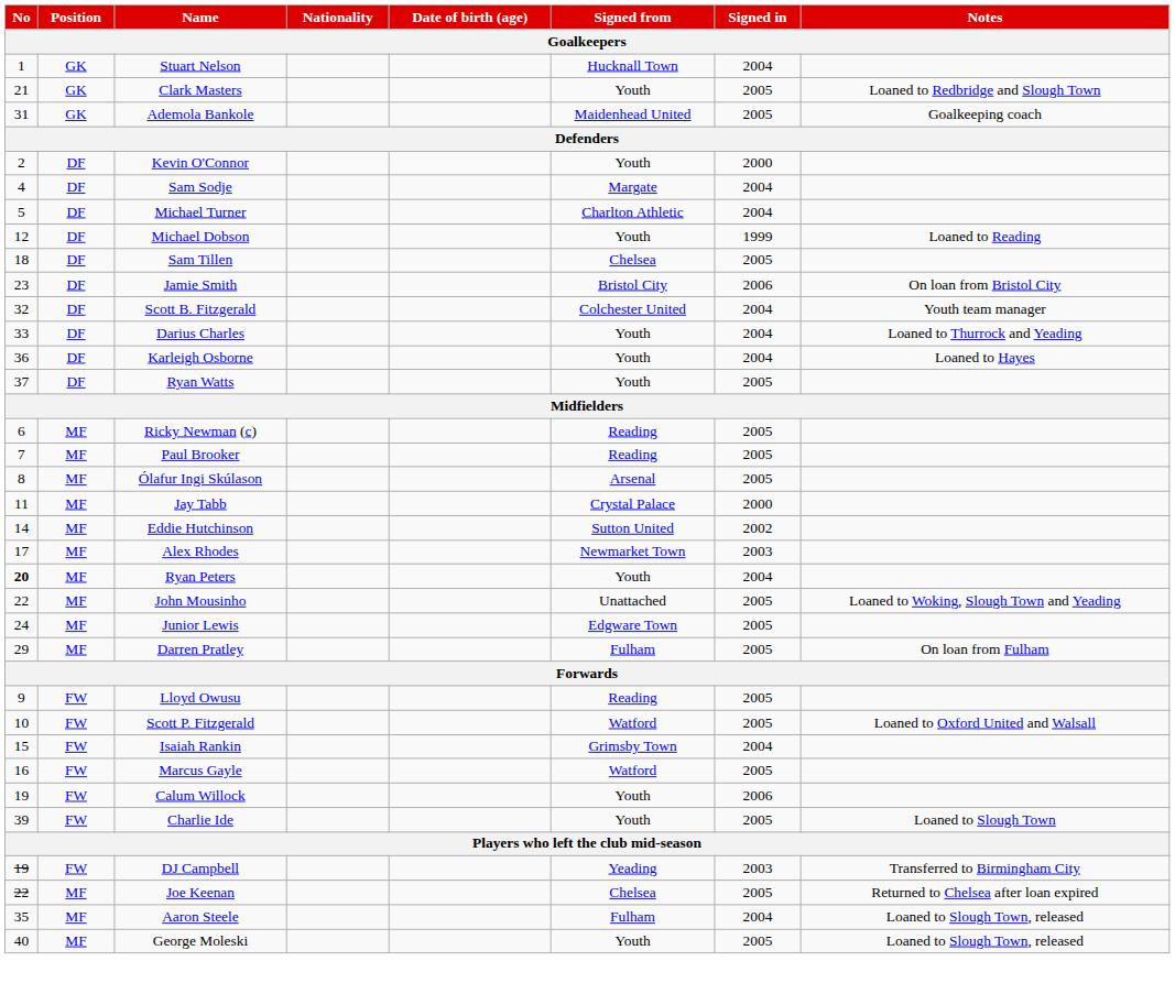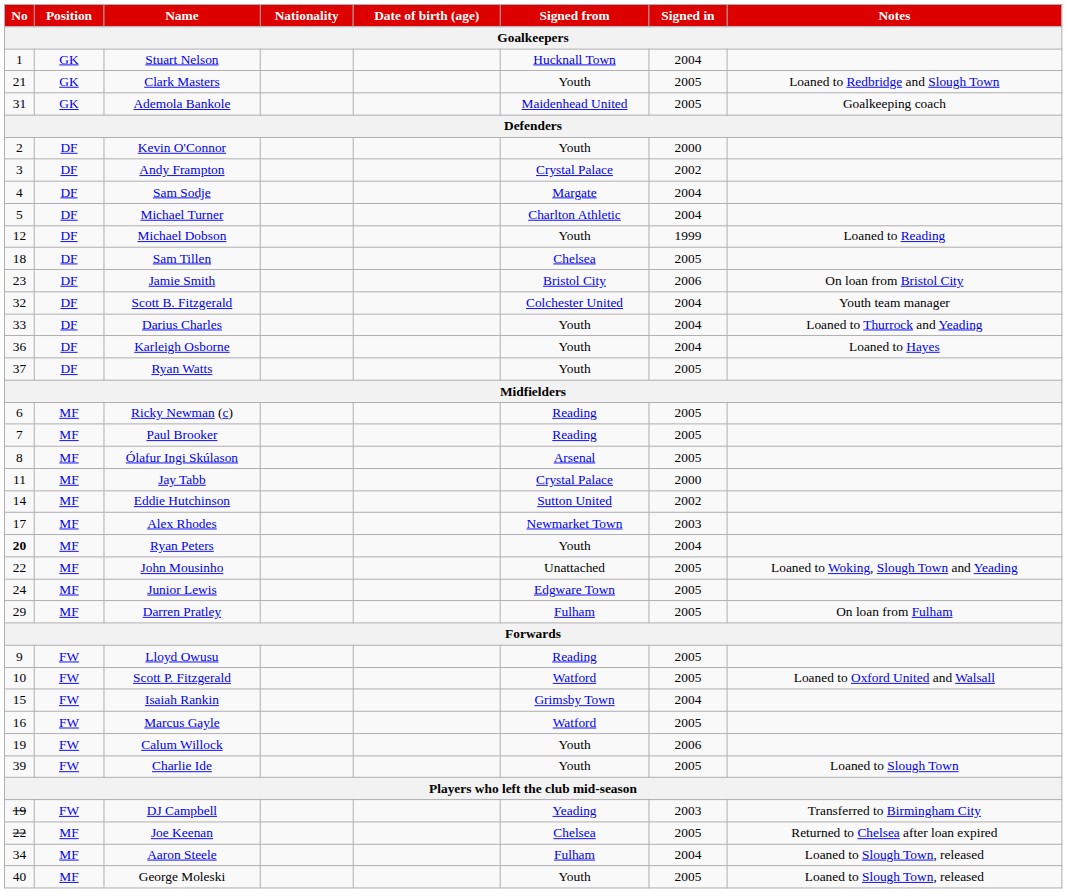 <table class="wikitable"  style="text-align:center; font-size:90%; width:90%;">
 <tr>
 <th style="background:#d00; color:white; text-align:center;">No</th>
 <th style="background:#d00; color:white; text-align:center;">Position</th>
 <th style="background:#d00; color:white; text-align:center;">Name</th>
 <th style="background:#d00; color:white; text-align:center;">Nationality</th>
 <th style="background:#d00; color:white; text-align:center;">Date of birth (age)</th>
 <th style="background:#d00; color:white; text-align:center;">Signed from</th>
 <th style="background:#d00; color:white; text-align:center;">Signed in</th>
 <th style="background:#d00; color:white; text-align:center;">Notes</th>
 </tr>
 <tr>
 <th colspan="8">Goalkeepers</th>
 </tr>
 <tr>
 <td>1</td>
 <td><a href='#'>GK</a></td>
 <td><a href='#'>Stuart Nelson</a></td>
 <td></td>
 <td></td>
 <td><a href='#'>Hucknall Town</a></td>
 <td>2004</td>
 <td></td>
 </tr>
 <tr>
 <td>21</td>
 <td><a href='#'>GK</a></td>
 <td><a href='#'>Clark Masters</a></td>
 <td></td>
 <td></td>
 <td>Youth</td>
 <td>2005</td>
 <td>Loaned to <a href='#'>Redbridge</a> and <a href='#'>Slough Town</a></td>
 </tr>
 <tr>
 <td>31</td>
 <td><a href='#'>GK</a></td>
 <td><a href='#'>Ademola Bankole</a></td>
 <td></td>
 <td></td>
 <td><a href='#'>Maidenhead United</a></td>
 <td>2005</td>
 <td>Goalkeeping coach</td>
 </tr>
 <tr>
 <th colspan="8">Defenders</th>
 </tr>
 <tr>
 <td>2</td>
 <td><a href='#'>DF</a></td>
 <td><a href='#'>Kevin O'Connor</a></td>
 <td></td>
 <td></td>
 <td>Youth</td>
 <td>2000</td>
+<td></td>
+</tr>
+<tr>
+<td>3</td>
+<td><a href='#'>DF</a></td>
+<td><a href='#'>Andy Frampton</a></td>
+<td></td>
+<td></td>
+<td><a href='#'>Crystal Palace</a></td>
+<td>2002</td>
 <td></td>
 </tr>
 <tr>
 <td>4</td>
 <td><a href='#'>DF</a></td>
 <td><a href='#'>Sam Sodje</a></td>
 <td></td>
 <td></td>
 <td><a href='#'>Margate</a></td>
 <td>2004</td>
 <td></td>
 </tr>
 <tr>
 <td>5</td>
 <td><a href='#'>DF</a></td>
 <td><a href='#'>Michael Turner</a></td>
 <td></td>
 <td></td>
 <td><a href='#'>Charlton Athletic</a></td>
 <td>2004</td>
 <td></td>
 </tr>
 <tr>
 <td>12</td>
 <td><a href='#'>DF</a></td>
 <td><a href='#'>Michael Dobson</a></td>
 <td></td>
 <td></td>
 <td>Youth</td>
 <td>1999</td>
 <td>Loaned to <a href='#'>Reading</a></td>
 </tr>
 <tr>
 <td>18</td>
 <td><a href='#'>DF</a></td>
 <td><a href='#'>Sam Tillen</a></td>
 <td></td>
 <td></td>
 <td><a href='#'>Chelsea</a></td>
 <td>2005</td>
 <td></td>
 </tr>
 <tr>
 <td>23</td>
 <td><a href='#'>DF</a></td>
 <td><a href='#'>Jamie Smith</a></td>
 <td></td>
 <td></td>
 <td><a href='#'>Bristol City</a></td>
 <td>2006</td>
 <td>On loan from <a href='#'>Bristol City</a></td>
 </tr>
 <tr>
 <td>32</td>
 <td><a href='#'>DF</a></td>
 <td><a href='#'>Scott B. Fitzgerald</a></td>
 <td></td>
 <td></td>
 <td><a href='#'>Colchester United</a></td>
 <td>2004</td>
 <td>Youth team manager</td>
 </tr>
 <tr>
 <td>33</td>
 <td><a href='#'>DF</a></td>
 <td><a href='#'>Darius Charles</a></td>
 <td></td>
 <td></td>
 <td>Youth</td>
 <td>2004</td>
 <td>Loaned to <a href='#'>Thurrock</a> and <a href='#'>Yeading</a></td>
 </tr>
 <tr>
 <td>36</td>
 <td><a href='#'>DF</a></td>
 <td><a href='#'>Karleigh Osborne</a></td>
 <td></td>
 <td></td>
 <td>Youth</td>
 <td>2004</td>
 <td>Loaned to <a href='#'>Hayes</a></td>
 </tr>
 <tr>
 <td>37</td>
 <td><a href='#'>DF</a></td>
 <td><a href='#'>Ryan Watts</a></td>
 <td></td>
 <td></td>
 <td>Youth</td>
 <td>2005</td>
 <td></td>
 </tr>
 <tr>
 <th colspan="8">Midfielders</th>
 </tr>
 <tr>
 <td>6</td>
 <td><a href='#'>MF</a></td>
 <td><a href='#'>Ricky Newman</a> (<a href='#'>c</a>)</td>
 <td></td>
 <td></td>
 <td><a href='#'>Reading</a></td>
 <td>2005</td>
 <td></td>
 </tr>
 <tr>
 <td>7</td>
 <td><a href='#'>MF</a></td>
 <td><a href='#'>Paul Brooker</a></td>
 <td></td>
 <td></td>
 <td><a href='#'>Reading</a></td>
 <td>2005</td>
 <td></td>
 </tr>
 <tr>
 <td>8</td>
 <td><a href='#'>MF</a></td>
 <td><a href='#'>Ólafur Ingi Skúlason</a></td>
 <td></td>
 <td></td>
 <td><a href='#'>Arsenal</a></td>
 <td>2005</td>
 <td></td>
 </tr>
 <tr>
 <td>11</td>
 <td><a href='#'>MF</a></td>
 <td><a href='#'>Jay Tabb</a></td>
 <td></td>
 <td></td>
 <td><a href='#'>Crystal Palace</a></td>
 <td>2000</td>
 <td></td>
 </tr>
 <tr>
 <td>14</td>
 <td><a href='#'>MF</a></td>
 <td><a href='#'>Eddie Hutchinson</a></td>
 <td></td>
 <td></td>
 <td><a href='#'>Sutton United</a></td>
 <td>2002</td>
 <td></td>
 </tr>
 <tr>
 <td>17</td>
 <td><a href='#'>MF</a></td>
 <td><a href='#'>Alex Rhodes</a></td>
 <td></td>
 <td></td>
 <td><a href='#'>Newmarket Town</a></td>
 <td>2003</td>
 <td></td>
 </tr>
 <tr>
 <td><strong>20</strong></td>
 <td><a href='#'>MF</a></td>
 <td><a href='#'>Ryan Peters</a></td>
 <td></td>
 <td></td>
 <td>Youth</td>
 <td>2004</td>
 <td></td>
 </tr>
 <tr>
 <td>22</td>
 <td><a href='#'>MF</a></td>
 <td><a href='#'>John Mousinho</a></td>
 <td></td>
 <td></td>
 <td>Unattached</td>
 <td>2005</td>
 <td>Loaned to <a href='#'>Woking</a>, <a href='#'>Slough Town</a> and <a href='#'>Yeading</a></td>
 </tr>
 <tr>
 <td>24</td>
 <td><a href='#'>MF</a></td>
 <td><a href='#'>Junior Lewis</a></td>
 <td></td>
 <td></td>
 <td><a href='#'>Edgware Town</a></td>
 <td>2005</td>
 <td></td>
 </tr>
 <tr>
 <td>29</td>
 <td><a href='#'>MF</a></td>
 <td><a href='#'>Darren Pratley</a></td>
 <td></td>
 <td></td>
 <td><a href='#'>Fulham</a></td>
 <td>2005</td>
 <td>On loan from <a href='#'>Fulham</a></td>
 </tr>
 <tr>
 <th colspan="8">Forwards</th>
 </tr>
 <tr>
 <td>9</td>
 <td><a href='#'>FW</a></td>
 <td><a href='#'>Lloyd Owusu</a></td>
 <td></td>
 <td></td>
 <td><a href='#'>Reading</a></td>
 <td>2005</td>
 <td></td>
 </tr>
 <tr>
 <td>10</td>
 <td><a href='#'>FW</a></td>
 <td><a href='#'>Scott P. Fitzgerald</a></td>
 <td></td>
 <td></td>
 <td><a href='#'>Watford</a></td>
 <td>2005</td>
 <td>Loaned to <a href='#'>Oxford United</a> and <a href='#'>Walsall</a></td>
 </tr>
 <tr>
 <td>15</td>
 <td><a href='#'>FW</a></td>
 <td><a href='#'>Isaiah Rankin</a></td>
 <td></td>
 <td></td>
 <td><a href='#'>Grimsby Town</a></td>
 <td>2004</td>
 <td></td>
 </tr>
 <tr>
 <td>16</td>
 <td><a href='#'>FW</a></td>
 <td><a href='#'>Marcus Gayle</a></td>
 <td></td>
 <td></td>
 <td><a href='#'>Watford</a></td>
 <td>2005</td>
 <td></td>
 </tr>
 <tr>
 <td>19</td>
 <td><a href='#'>FW</a></td>
 <td><a href='#'>Calum Willock</a></td>
 <td></td>
 <td></td>
 <td>Youth</td>
 <td>2006</td>
 <td></td>
 </tr>
 <tr>
 <td>39</td>
 <td><a href='#'>FW</a></td>
 <td><a href='#'>Charlie Ide</a></td>
 <td></td>
 <td></td>
 <td>Youth</td>
 <td>2005</td>
 <td>Loaned to <a href='#'>Slough Town</a></td>
 </tr>
 <tr>
 <th colspan="8">Players who left the club mid-season</th>
 </tr>
 <tr>
 <td><s>19</s></td>
 <td><a href='#'>FW</a></td>
 <td><a href='#'>DJ Campbell</a></td>
 <td></td>
 <td></td>
 <td><a href='#'>Yeading</a></td>
 <td>2003</td>
 <td>Transferred to <a href='#'>Birmingham City</a></td>
 </tr>
 <tr>
 <td><s>22</s></td>
 <td><a href='#'>MF</a></td>
 <td><a href='#'>Joe Keenan</a></td>
 <td></td>
 <td></td>
 <td><a href='#'>Chelsea</a></td>
 <td>2005</td>
 <td>Returned to <a href='#'>Chelsea</a> after loan expired</td>
 </tr>
 <tr>
-<td>35</td>
+<td>34</td>
 <td><a href='#'>MF</a></td>
 <td><a href='#'>Aaron Steele</a></td>
 <td></td>
 <td></td>
 <td><a href='#'>Fulham</a></td>
 <td>2004</td>
 <td>Loaned to <a href='#'>Slough Town</a>, released</td>
 </tr>
 <tr>
 <td>40</td>
 <td><a href='#'>MF</a></td>
 <td>George Moleski</td>
 <td></td>
 <td></td>
 <td>Youth</td>
 <td>2005</td>
 <td>Loaned to <a href='#'>Slough Town</a>, released</td>
 </tr>
 </table>
